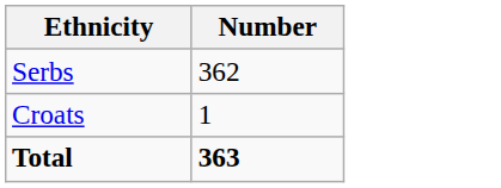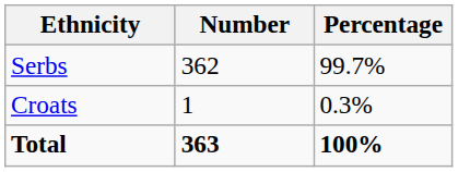 <table class="wikitable">
 <tr>
 <th width="100px">Ethnicity</th>
 <th width="80px">Number</th>
+<th width="80px">Percentage</th>
 </tr>
 <tr>
 <td><a href='#'>Serbs</a></td>
 <td>362</td>
+<td>99.7%</td>
 </tr>
 <tr>
 <td><a href='#'>Croats</a></td>
 <td>1</td>
+<td>0.3%</td>
 </tr>
 <tr>
 <td><strong>Total</strong></td>
 <td><strong>363</strong></td>
+<td><strong>100%</strong></td>
 </tr>
 </table>
